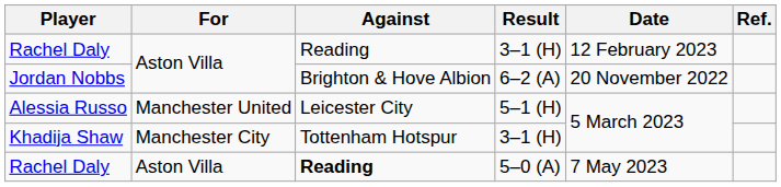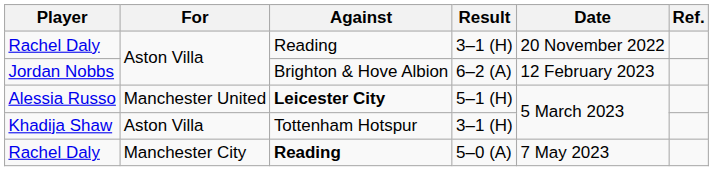 <table class="wikitable">
 <tr>
 <th>Player</th>
 <th>For</th>
 <th>Against</th>
 <th style="text-align:center">Result</th>
 <th>Date</th>
 <th>Ref.</th>
 </tr>
 <tr>
 <td> <a href='#'>Rachel Daly</a></td>
 <td rowspan=2>Aston Villa</td>
 <td>Reading</td>
 <td>3–1 (H)</td>
-<td>12 February 2023</td>
+<td>20 November 2022</td>
 <td></td>
 </tr>
 <tr>
 <td> <a href='#'>Jordan Nobbs</a></td>
 <td>Brighton & Hove Albion</td>
 <td>6–2 (A)</td>
-<td>20 November 2022</td>
+<td>12 February 2023</td>
 <td></td>
 </tr>
 <tr>
 <td> <a href='#'>Alessia Russo</a></td>
 <td>Manchester United</td>
-<td>Leicester City</td>
+<td><strong>Leicester City</strong></td>
 <td>5–1 (H)</td>
 <td rowspan=2>5 March 2023</td>
 <td></td>
 </tr>
 <tr>
 <td> <a href='#'>Khadija Shaw</a></td>
-<td>Manchester City</td>
+<td>Aston Villa</td>
 <td>Tottenham Hotspur</td>
 <td>3–1 (H)</td>
 <td></td>
 </tr>
 <tr>
 <td> <a href='#'>Rachel Daly</a></td>
-<td>Aston Villa</td>
+<td>Manchester City</td>
 <td><strong>Reading</strong></td>
 <td>5–0 (A)</td>
 <td>7 May 2023</td>
 <td></td>
 </tr>
 </table>
